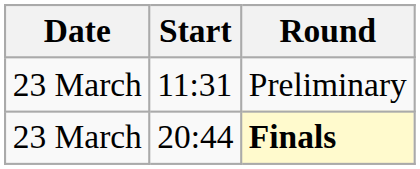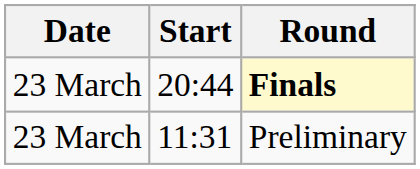 <table class=wikitable>
 <tr>
 <th>Date</th>
 <th>Start</th>
 <th>Round</th>
 </tr>
 <tr>
 <td>23 March</td>
+<td>20:44</td>
+<td style=background:lemonchiffon><strong>Finals</strong></td>
+</tr>
+<tr>
+<td>23 March</td>
 <td>11:31</td>
 <td>Preliminary</td>
 </tr>
-<tr>
-<td>23 March</td>
-<td>20:44</td>
-<td style=background:lemonchiffon><strong>Finals</strong></td>
-</tr>
 </table>
